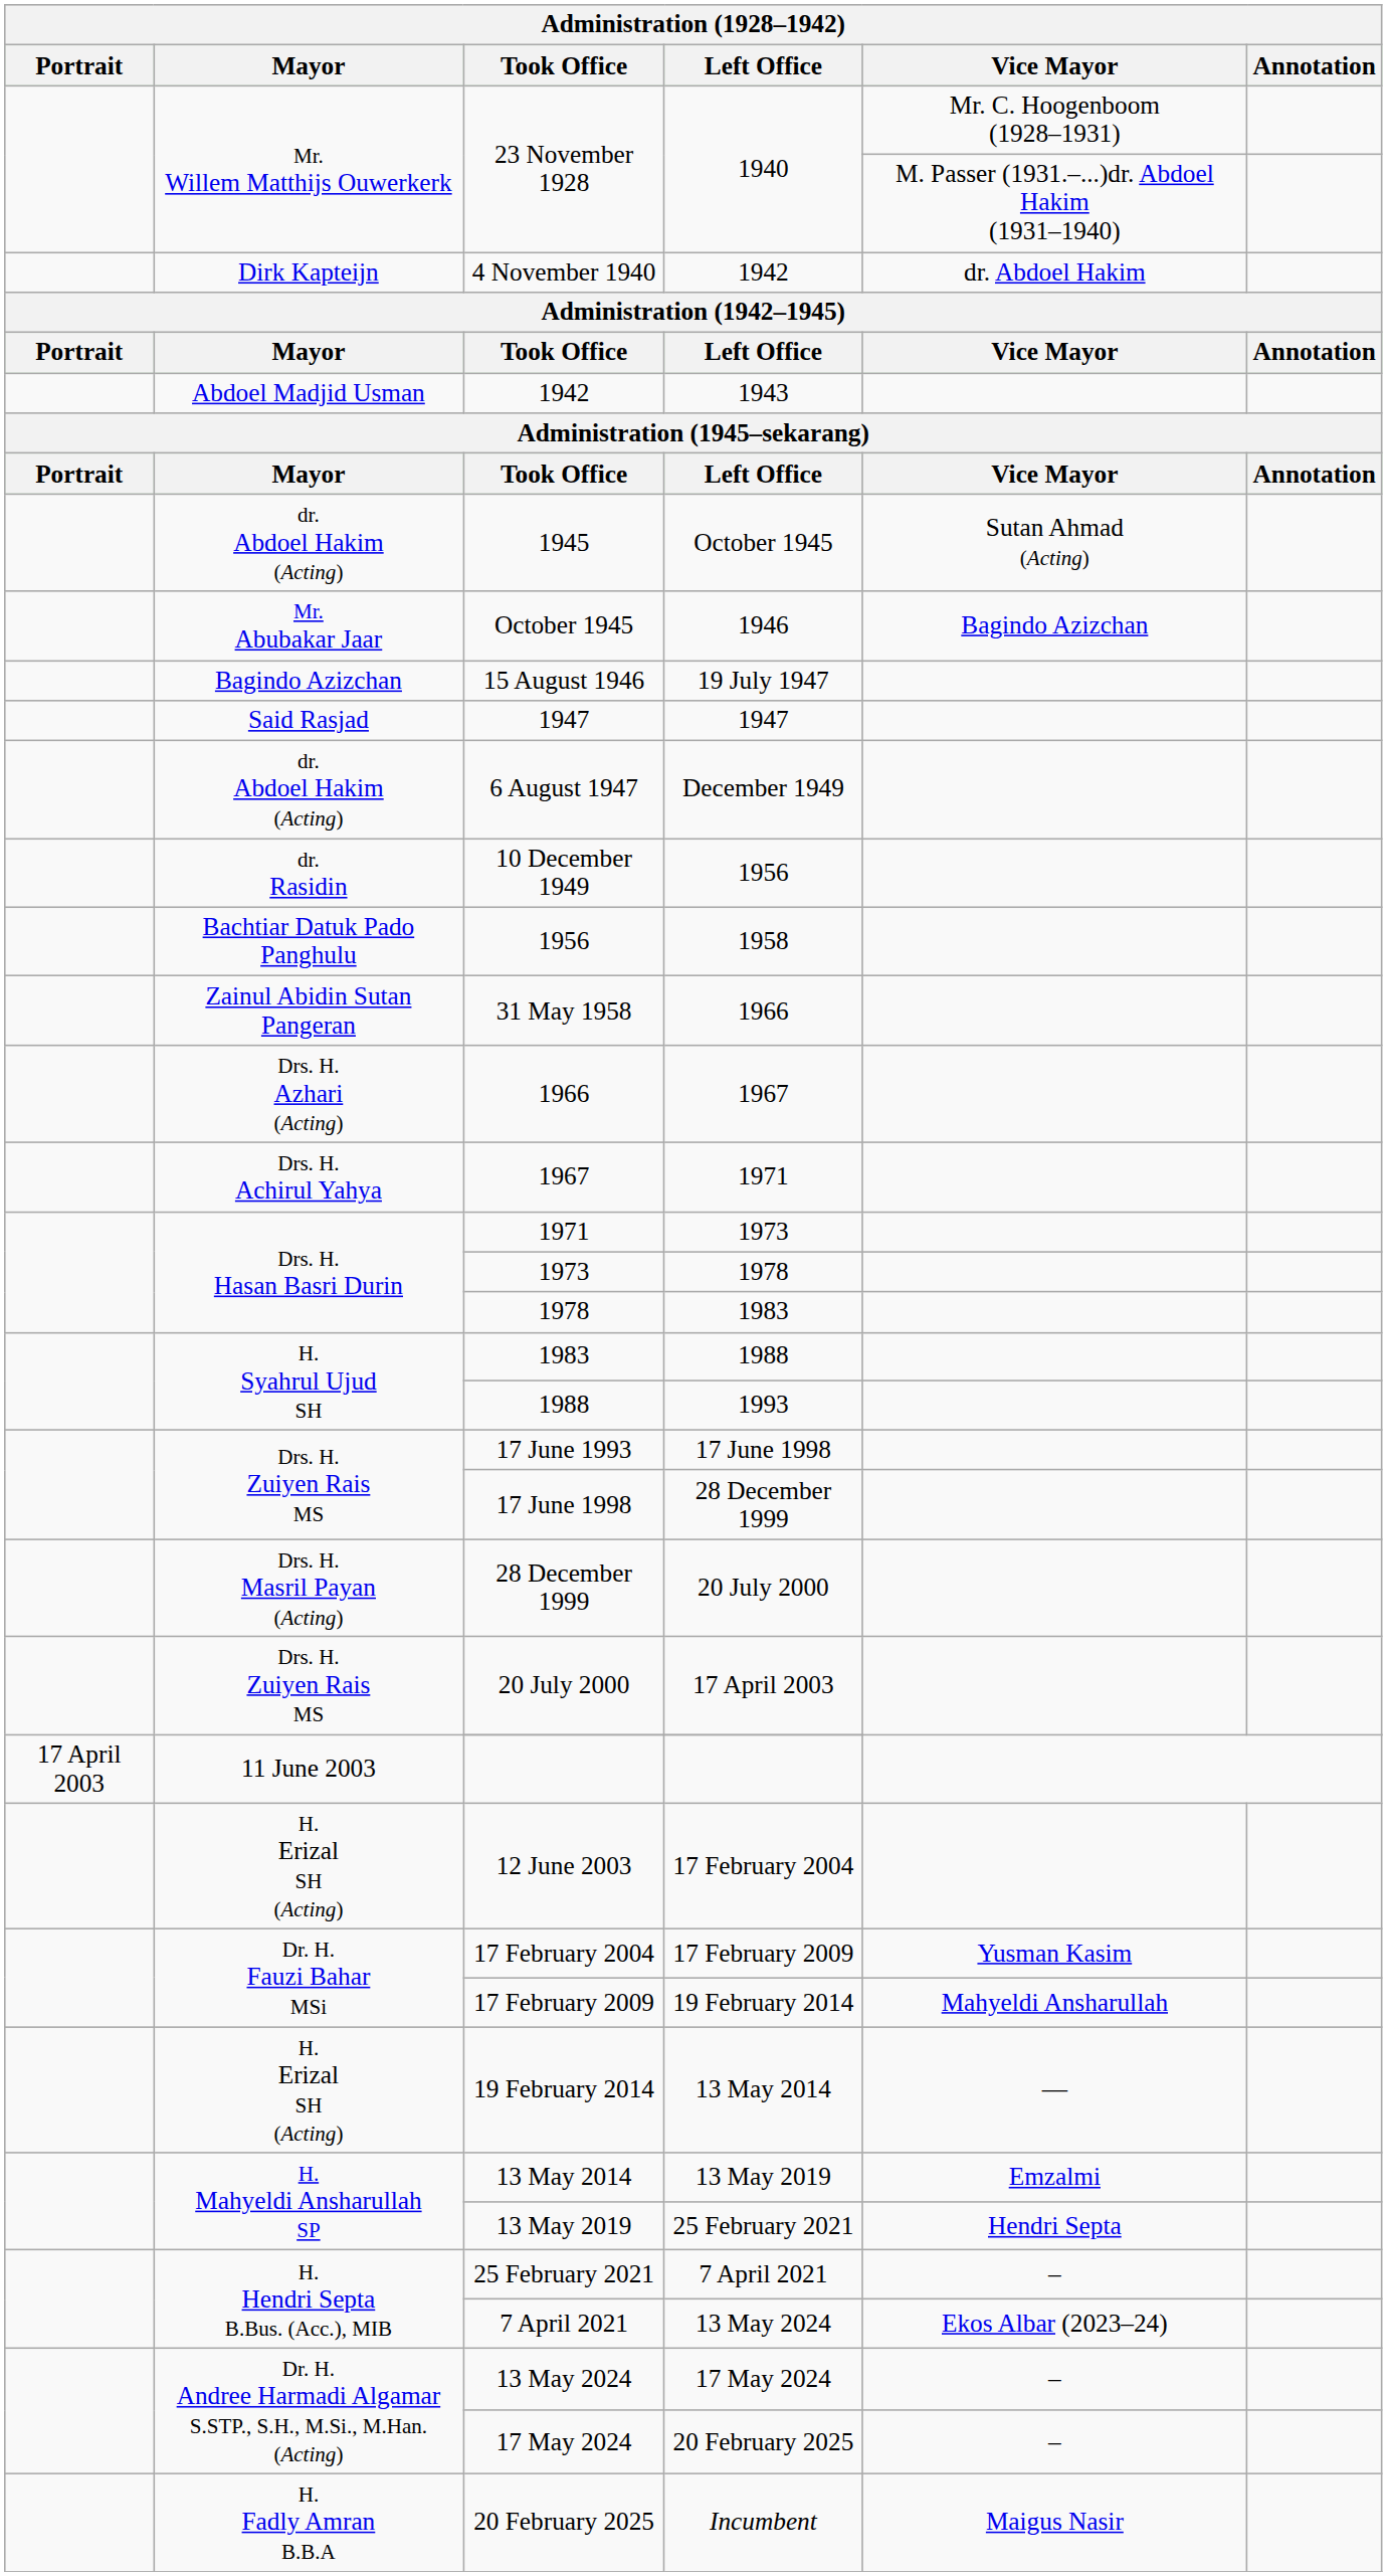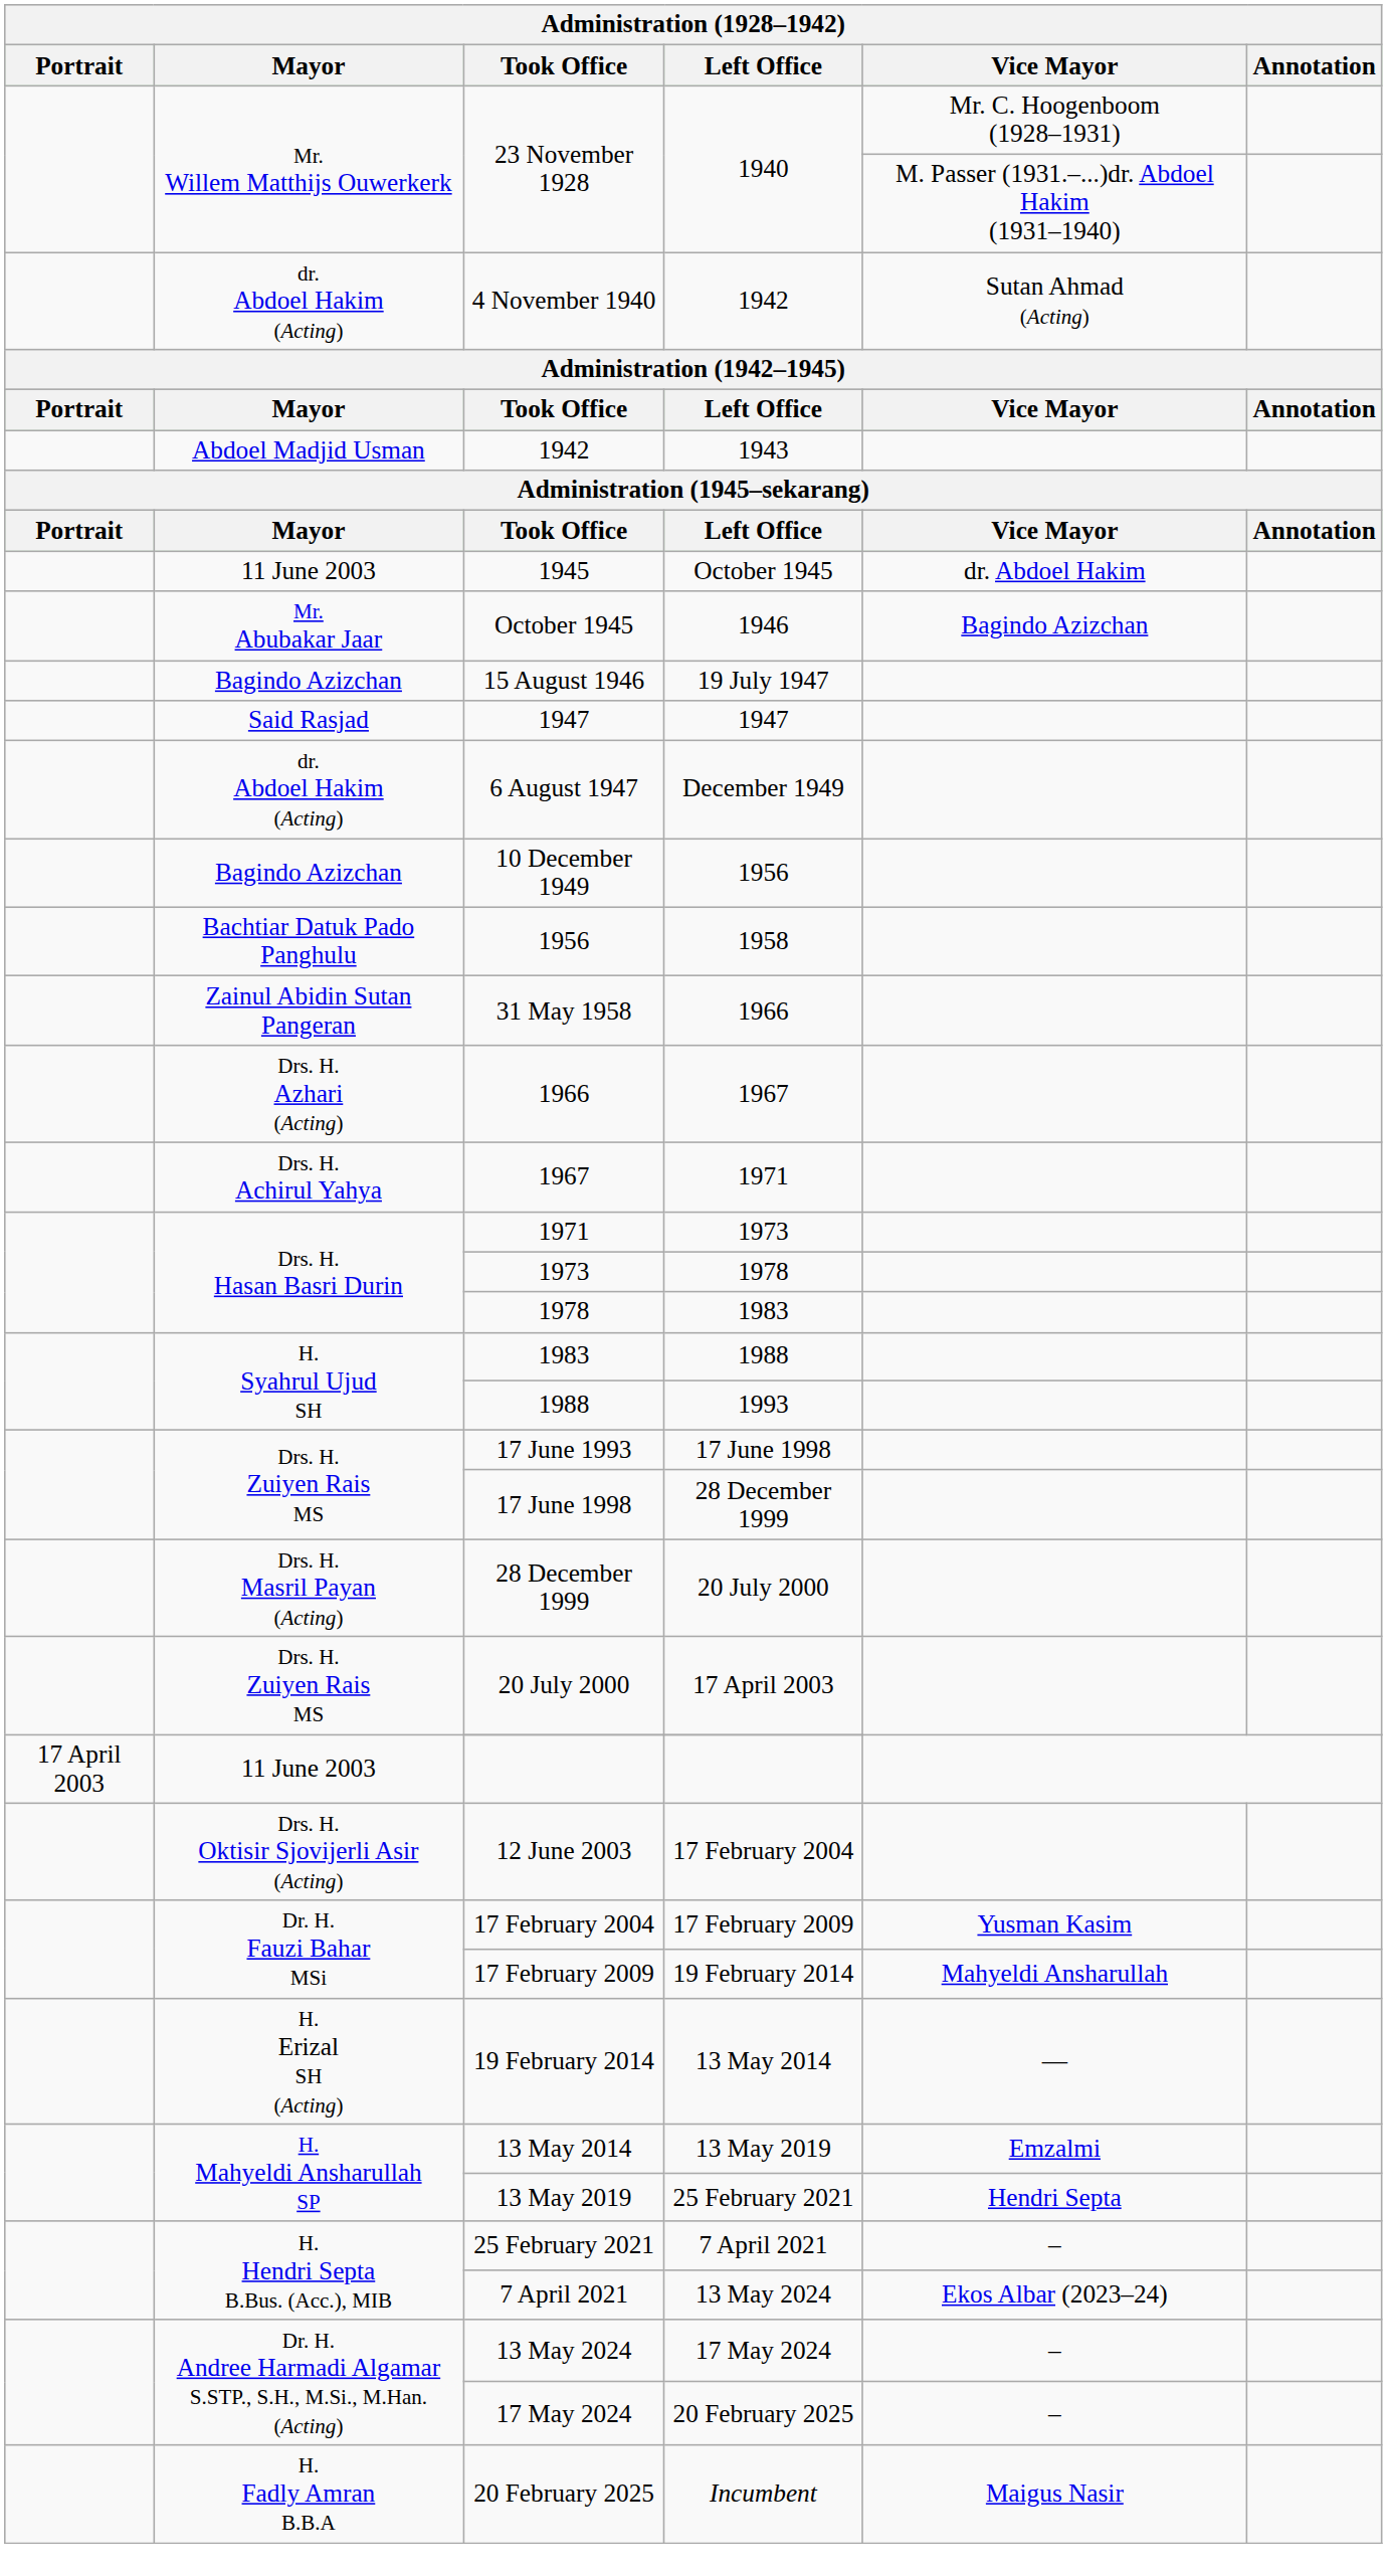 <table class="wikitable mw-collapsible" style="text-align:center;">
 <tr>
 <th colspan=10><strong> Administration (1928–1942)</strong></th>
 </tr>
 <tr style="background-color:#cfc;">
 <th>Portrait</th>
 <th>Mayor</th>
 <th>Took Office</th>
 <th>Left Office</th>
 <th>Vice Mayor</th>
 <th>Annotation</th>
 </tr>
 <tr>
 <td rowspan=2></td>
 <td rowspan=2><small>Mr.</small><br> <a href='#'>Willem Matthijs Ouwerkerk</a></td>
 <td rowspan=2>23 November 1928</td>
 <td rowspan=2>1940</td>
 <td>Mr. C. Hoogenboom<br>(1928–1931)</td>
 <td></td>
 </tr>
 <tr>
 <td>M. Passer (1931.–...)dr. <a href='#'>Abdoel Hakim</a><br>(1931–1940)</td>
 <td></td>
 </tr>
 <tr>
 <td></td>
-<td><a href='#'>Dirk Kapteijn</a></td>
+<td><small>dr.</small><br><a href='#'>Abdoel Hakim</a><br><small>(<em>Acting</em>)</small></td>
 <td>4 November 1940</td>
 <td>1942</td>
-<td>dr. <a href='#'>Abdoel Hakim</a></td>
+<td>Sutan Ahmad<br><small>(<em>Acting</em>)</small></td>
 <td></td>
 </tr>
 <tr>
 <th colspan=10><strong> Administration (1942–1945)</strong></th>
 </tr>
 <tr style="background-color:#cfc;">
 <th>Portrait</th>
 <th>Mayor</th>
 <th>Took Office</th>
 <th>Left Office</th>
 <th>Vice Mayor</th>
 <th>Annotation</th>
 </tr>
 <tr>
 <td></td>
 <td><a href='#'>Abdoel Madjid Usman</a></td>
 <td>1942</td>
 <td>1943</td>
 <td></td>
 <td></td>
 </tr>
 <tr>
 <th colspan="10"><strong>  Administration (1945–sekarang)</strong></th>
 </tr>
 <tr style="background-color:#cfc;">
 <th>Portrait</th>
 <th>Mayor</th>
 <th>Took Office</th>
 <th>Left Office</th>
 <th>Vice Mayor</th>
 <th>Annotation</th>
 </tr>
 <tr>
 <td></td>
-<td><small>dr.</small><br><a href='#'>Abdoel Hakim</a><br><small>(<em>Acting</em>)</small></td>
+<td>11 June 2003</td>
 <td>1945</td>
 <td>October 1945</td>
-<td>Sutan Ahmad<br><small>(<em>Acting</em>)</small></td>
+<td>dr. <a href='#'>Abdoel Hakim</a></td>
 <td></td>
 </tr>
 <tr>
 <td></td>
 <td><a href='#'><small>Mr.</small><br>Abubakar Jaar</a></td>
 <td>October 1945</td>
 <td>1946</td>
 <td><a href='#'>Bagindo Azizchan</a></td>
 <td></td>
 </tr>
 <tr>
 <td></td>
 <td><a href='#'>Bagindo Azizchan</a></td>
 <td>15 August 1946</td>
 <td>19 July 1947</td>
 <td></td>
 <td></td>
 </tr>
 <tr>
 <td></td>
 <td><a href='#'>Said Rasjad</a></td>
 <td>1947</td>
 <td>1947</td>
 <td></td>
 <td></td>
 </tr>
 <tr>
 <td></td>
 <td><small>dr.</small><br><a href='#'>Abdoel Hakim</a><br><small>(<em>Acting</em>)</small></td>
 <td>6 August 1947</td>
 <td>December 1949</td>
 <td></td>
 <td></td>
 </tr>
 <tr>
 <td></td>
-<td><small>dr.</small><br><a href='#'>Rasidin</a></td>
+<td><a href='#'>Bagindo Azizchan</a></td>
 <td>10 December 1949</td>
 <td>1956</td>
 <td></td>
 <td></td>
 </tr>
 <tr>
 <td></td>
 <td><a href='#'>Bachtiar Datuk Pado Panghulu</a></td>
 <td>1956</td>
 <td>1958</td>
 <td></td>
 <td></td>
 </tr>
 <tr>
 <td></td>
 <td><a href='#'>Zainul Abidin Sutan Pangeran</a></td>
 <td>31 May 1958</td>
 <td>1966</td>
 <td></td>
 <td></td>
 </tr>
 <tr>
 <td></td>
 <td><small>Drs. H.</small><br><a href='#'>Azhari</a><br><small>(<em>Acting</em>)</small></td>
 <td>1966</td>
 <td>1967</td>
 <td></td>
 <td></td>
 </tr>
 <tr>
 <td></td>
 <td><small>Drs. H.</small><br><a href='#'>Achirul Yahya</a></td>
 <td>1967</td>
 <td>1971</td>
 <td></td>
 <td></td>
 </tr>
 <tr>
 <td rowspan="3"></td>
 <td rowspan="3"><small>Drs. H.</small><br><a href='#'>Hasan Basri Durin</a></td>
 <td>1971</td>
 <td>1973</td>
 <td></td>
 <td></td>
 </tr>
 <tr>
 <td>1973</td>
 <td>1978</td>
 <td></td>
 <td></td>
 </tr>
 <tr>
 <td>1978</td>
 <td>1983</td>
 <td></td>
 <td></td>
 </tr>
 <tr>
 <td rowspan="2"></td>
 <td rowspan="2"><small>H.</small><br><a href='#'>Syahrul Ujud</a><br><small>SH</small></td>
 <td>1983</td>
 <td>1988</td>
 <td></td>
 <td></td>
 </tr>
 <tr>
 <td>1988</td>
 <td>1993</td>
 <td></td>
 <td></td>
 </tr>
 <tr>
 <td rowspan="2"></td>
 <td rowspan="2"><small>Drs. H.</small><br><a href='#'>Zuiyen Rais</a><br><small>MS</small></td>
 <td>17 June 1993</td>
 <td>17 June 1998</td>
 <td></td>
 <td></td>
 </tr>
 <tr>
 <td>17 June 1998</td>
 <td>28 December 1999</td>
 <td></td>
 <td></td>
 </tr>
 <tr>
 <td></td>
 <td><small>Drs. H.</small><br><a href='#'>Masril Payan</a><br><small>(<em>Acting</em>)</small></td>
 <td>28 December 1999</td>
 <td>20 July 2000</td>
 <td></td>
 <td></td>
 </tr>
 <tr>
 <td rowspan="2"></td>
 <td rowspan="2"><small>Drs. H.</small><br><a href='#'>Zuiyen Rais</a><small><br> MS</small></td>
 <td>20 July 2000</td>
 <td>17 April 2003</td>
 <td></td>
 <td></td>
 </tr>
 <tr>
 </tr>
 <tr>
 <td>17 April 2003</td>
 <td>11 June 2003</td>
 <td></td>
 <td></td>
 </tr>
 <tr>
 <td></td>
-<td><small>H.</small><br>Erizal<small><br> SH<br>(<em>Acting</em>)</small></td>
+<td><small>Drs. H.</small><br><a href='#'>Oktisir Sjovijerli Asir</a><br><small>(<em>Acting</em>)</small></td>
 <td>12 June 2003</td>
 <td>17 February 2004</td>
 <td></td>
 <td></td>
 </tr>
 <tr>
 <td rowspan=2></td>
 <td rowspan=2><small>Dr. H.</small><br><a href='#'>Fauzi Bahar</a><small><br> MSi</small></td>
 <td>17 February 2004</td>
 <td>17 February 2009</td>
 <td><a href='#'>Yusman Kasim</a></td>
 <td></td>
 </tr>
 <tr>
 <td>17 February 2009</td>
 <td>19 February 2014</td>
 <td><a href='#'>Mahyeldi Ansharullah</a></td>
 <td></td>
 </tr>
 <tr>
 <td></td>
 <td><small>H.</small><br>Erizal<small><br> SH<br>(<em>Acting</em>)</small></td>
 <td>19 February 2014</td>
 <td>13 May 2014</td>
 <td>—</td>
 <td></td>
 </tr>
 <tr>
 <td rowspan=2></td>
 <td rowspan=2><a href='#'><small>H.</small><br>Mahyeldi Ansharullah<small><br> SP</small></a></td>
 <td>13 May 2014</td>
 <td>13 May 2019</td>
 <td><a href='#'>Emzalmi</a></td>
 <td></td>
 </tr>
 <tr>
 <td>13 May 2019</td>
 <td>25 February 2021</td>
 <td><a href='#'>Hendri Septa</a></td>
 <td></td>
 </tr>
 <tr>
 <td rowspan=2></td>
 <td rowspan=2><small>H.</small><br><a href='#'>Hendri Septa</a><br><small>B.Bus. (Acc.), MIB</small></td>
 <td>25 February 2021</td>
 <td>7 April 2021</td>
 <td>–</td>
 <td><br></td>
 </tr>
 <tr>
 <td>7 April 2021</td>
 <td>13 May 2024</td>
 <td><a href='#'>Ekos Albar</a> (2023–24)</td>
 <td></td>
 </tr>
 <tr>
 <td rowspan="2"></td>
 <td rowspan="2"><small>Dr. H.</small><br><a href='#'>Andree Harmadi Algamar</a><br><small>S.STP., S.H., M.Si., M.Han.<br>(<em>Acting</em>)</small></td>
 <td>13 May 2024</td>
 <td>17 May 2024</td>
 <td>–</td>
 <td><br></td>
 </tr>
 <tr>
 <td>17 May 2024</td>
 <td>20 February 2025</td>
 <td>–</td>
 <td><br></td>
 </tr>
 <tr>
 <td></td>
 <td><small>H.</small><br><a href='#'>Fadly Amran</a><small><br> B.B.A</small></td>
 <td>20 February 2025</td>
 <td><em>Incumbent</em></td>
 <td><a href='#'>Maigus Nasir</a></td>
 <td></td>
 </tr>
 <tr>
 </tr>
 </table>
